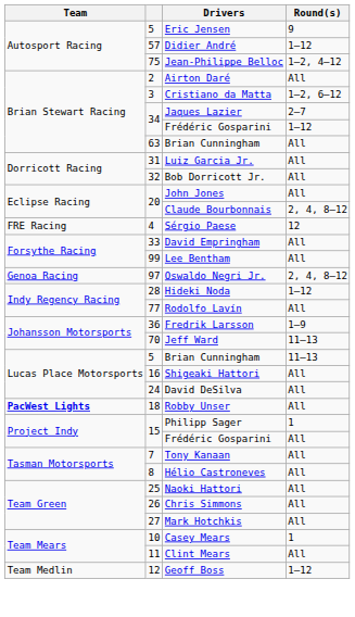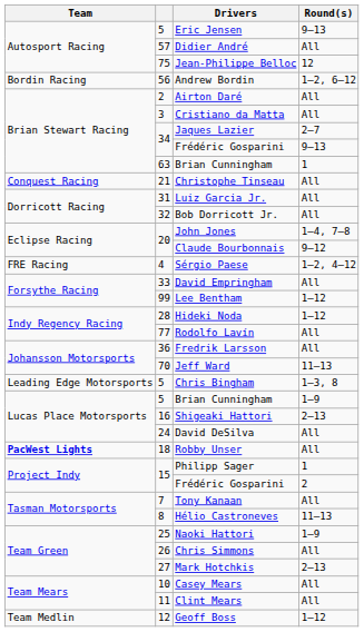 <table class="wikitable" style="font-size:85%">
 <tr>
 <th>Team</th>
 <th></th>
 <th>Drivers</th>
 <th>Round(s)</th>
 </tr>
 <tr>
 <td rowspan="3">Autosport Racing</td>
 <td>5</td>
 <td> <a href='#'>Eric Jensen</a></td>
-<td>9</td>
+<td>9–13</td>
 </tr>
 <tr>
 <td>57</td>
 <td> <a href='#'>Didier André</a></td>
-<td>1–12</td>
+<td>All</td>
 </tr>
 <tr>
 <td>75</td>
 <td> <a href='#'>Jean-Philippe Belloc</a></td>
-<td>1–2, 4–12</td>
+<td>12</td>
+</tr>
+<tr>
+<td>Bordin Racing</td>
+<td>56</td>
+<td> Andrew Bordin</td>
+<td>1–2, 6–12</td>
 </tr>
 <tr>
 <td rowspan="5">Brian Stewart Racing</td>
 <td>2</td>
 <td> <a href='#'>Airton Daré</a></td>
 <td>All</td>
 </tr>
 <tr>
 <td>3</td>
 <td> <a href='#'>Cristiano da Matta</a></td>
-<td>1–2, 6–12</td>
+<td>All</td>
 </tr>
 <tr>
 <td rowspan="2">34</td>
 <td> <a href='#'>Jaques Lazier</a></td>
 <td>2–7</td>
 </tr>
 <tr>
 <td> Frédéric Gosparini</td>
-<td>1–12</td>
+<td>9–13</td>
 </tr>
 <tr>
 <td>63</td>
 <td> Brian Cunningham</td>
+<td>1</td>
+</tr>
+<tr>
+<td><a href='#'>Conquest Racing</a></td>
+<td>21</td>
+<td> <a href='#'>Christophe Tinseau</a></td>
 <td>All</td>
 </tr>
 <tr>
 <td rowspan="2">Dorricott Racing</td>
 <td>31</td>
 <td> <a href='#'>Luiz Garcia Jr.</a></td>
 <td>All</td>
 </tr>
 <tr>
 <td>32</td>
 <td> Bob Dorricott Jr.</td>
 <td>All</td>
 </tr>
 <tr>
 <td rowspan="2">Eclipse Racing</td>
 <td rowspan="2">20</td>
 <td> <a href='#'>John Jones</a></td>
-<td>All</td>
+<td>1–4, 7–8</td>
 </tr>
 <tr>
 <td> <a href='#'>Claude Bourbonnais</a></td>
-<td>2, 4, 8–12</td>
+<td>9–12</td>
 </tr>
 <tr>
 <td>FRE Racing</td>
 <td>4</td>
 <td> <a href='#'>Sérgio Paese</a></td>
-<td>12</td>
+<td>1–2, 4–12</td>
 </tr>
 <tr>
 <td rowspan="2"><a href='#'>Forsythe Racing</a></td>
 <td>33</td>
 <td> <a href='#'>David Empringham</a></td>
 <td>All</td>
 </tr>
 <tr>
 <td>99</td>
 <td> <a href='#'>Lee Bentham</a></td>
-<td>All</td>
-</tr>
-<tr>
-<td><a href='#'>Genoa Racing</a></td>
-<td>97</td>
-<td> <a href='#'>Oswaldo Negri Jr.</a></td>
-<td>2, 4, 8–12</td>
+<td>1–12</td>
 </tr>
 <tr>
 <td rowspan="2"><a href='#'>Indy Regency Racing</a></td>
 <td>28</td>
 <td> <a href='#'>Hideki Noda</a></td>
 <td>1–12</td>
 </tr>
 <tr>
 <td>77</td>
 <td> <a href='#'>Rodolfo Lavín</a></td>
 <td>All</td>
 </tr>
 <tr>
 <td rowspan="2"><a href='#'>Johansson Motorsports</a></td>
 <td>36</td>
 <td> <a href='#'>Fredrik Larsson</a></td>
-<td>1–9</td>
+<td>All</td>
 </tr>
 <tr>
 <td>70</td>
 <td> <a href='#'>Jeff Ward</a></td>
 <td>11–13</td>
 </tr>
 <tr>
+<td>Leading Edge Motorsports</td>
+<td>5</td>
+<td> <a href='#'>Chris Bingham</a></td>
+<td>1–3, 8</td>
+</tr>
+<tr>
 <td rowspan="3">Lucas Place Motorsports</td>
 <td>5</td>
 <td> Brian Cunningham</td>
-<td>11–13</td>
+<td>1–9</td>
 </tr>
 <tr>
 <td>16</td>
 <td> <a href='#'>Shigeaki Hattori</a></td>
-<td>All</td>
+<td>2–13</td>
 </tr>
 <tr>
 <td>24</td>
 <td> David DeSilva</td>
 <td>All</td>
 </tr>
 <tr>
 <td><strong><a href='#'>PacWest Lights</a></strong></td>
 <td>18</td>
 <td> <a href='#'>Robby Unser</a></td>
 <td>All</td>
 </tr>
 <tr>
 <td rowspan="2"><a href='#'>Project Indy</a></td>
 <td rowspan="2">15</td>
 <td> Philipp Sager</td>
 <td>1</td>
 </tr>
 <tr>
 <td> Frédéric Gosparini</td>
-<td>All</td>
+<td>2</td>
 </tr>
 <tr>
 <td rowspan="2"><a href='#'>Tasman Motorsports</a></td>
 <td>7</td>
 <td> <a href='#'>Tony Kanaan</a></td>
 <td>All</td>
 </tr>
 <tr>
 <td>8</td>
 <td> <a href='#'>Hélio Castroneves</a></td>
-<td>All</td>
+<td>11–13</td>
 </tr>
 <tr>
 <td rowspan="3"><a href='#'>Team Green</a></td>
 <td>25</td>
 <td> <a href='#'>Naoki Hattori</a></td>
-<td>All</td>
+<td>1–9</td>
 </tr>
 <tr>
 <td>26</td>
 <td> <a href='#'>Chris Simmons</a></td>
 <td>All</td>
 </tr>
 <tr>
 <td>27</td>
 <td> <a href='#'>Mark Hotchkis</a></td>
-<td>All</td>
+<td>2–13</td>
 </tr>
 <tr>
 <td rowspan="2"><a href='#'>Team Mears</a></td>
 <td>10</td>
 <td> <a href='#'>Casey Mears</a></td>
-<td>1</td>
+<td>All</td>
 </tr>
 <tr>
 <td>11</td>
 <td> <a href='#'>Clint Mears</a></td>
 <td>All</td>
 </tr>
 <tr>
 <td>Team Medlin</td>
 <td>12</td>
 <td> <a href='#'>Geoff Boss</a></td>
 <td>1–12</td>
 </tr>
 </table>
